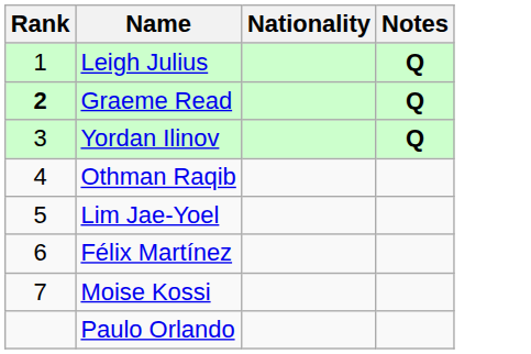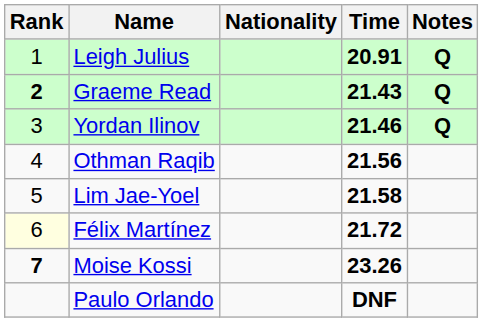 <table class="wikitable sortable" style="text-align:center">
 <tr>
 <th>Rank</th>
 <th>Name</th>
 <th>Nationality</th>
+<th>Time</th>
 <th>Notes</th>
 </tr>
 <tr bgcolor=ccffcc>
 <td>1</td>
 <td align=left><a href='#'>Leigh Julius</a></td>
 <td align=left></td>
+<td><strong>20.91</strong></td>
 <td><strong>Q</strong></td>
 </tr>
 <tr bgcolor=ccffcc>
 <td><strong>2</strong></td>
 <td align=left><a href='#'>Graeme Read</a></td>
 <td align=left></td>
+<td><strong>21.43</strong></td>
 <td><strong>Q</strong></td>
 </tr>
 <tr bgcolor=ccffcc>
 <td>3</td>
 <td align=left><a href='#'>Yordan Ilinov</a></td>
 <td align=left></td>
+<td><strong>21.46</strong></td>
 <td><strong>Q</strong></td>
 </tr>
 <tr>
 <td>4</td>
 <td align=left><a href='#'>Othman Raqib</a></td>
 <td align=left></td>
+<td><strong>21.56</strong></td>
 <td></td>
 </tr>
 <tr>
 <td>5</td>
 <td align=left><a href='#'>Lim Jae-Yoel</a></td>
 <td align=left></td>
+<td><strong>21.58</strong></td>
 <td></td>
 </tr>
 <tr>
-<td>6</td>
+<td style="background: lightyellow;">6</td>
 <td align=left><a href='#'>Félix Martínez</a></td>
 <td align=left></td>
+<td><strong>21.72</strong></td>
 <td></td>
 </tr>
 <tr>
-<td>7</td>
+<td><strong>7</strong></td>
 <td align=left><a href='#'>Moise Kossi</a></td>
 <td align=left></td>
+<td><strong>23.26</strong></td>
 <td></td>
 </tr>
 <tr>
 <td></td>
 <td align=left><a href='#'>Paulo Orlando</a></td>
 <td align=left></td>
+<td><strong>DNF</strong></td>
 <td></td>
 </tr>
 </table>
